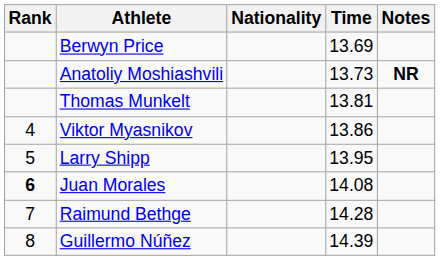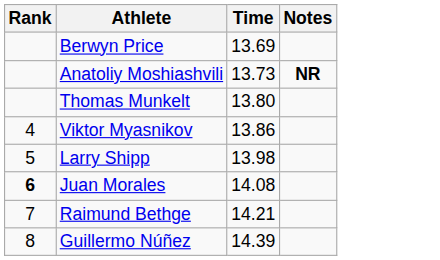 <table class="wikitable sortable" style="text-align:center">
 <tr>
 <th>Rank</th>
 <th>Athlete</th>
-<th>Nationality</th>
 <th>Time</th>
 <th>Notes</th>
 </tr>
 <tr>
 <td></td>
 <td align=left><a href='#'>Berwyn Price</a></td>
-<td align=left></td>
 <td>13.69</td>
 <td></td>
 </tr>
 <tr>
 <td></td>
 <td align=left><a href='#'>Anatoliy Moshiashvili</a></td>
-<td align=left></td>
 <td>13.73</td>
 <td><strong>NR</strong></td>
 </tr>
 <tr>
 <td></td>
 <td align=left><a href='#'>Thomas Munkelt</a></td>
-<td align=left></td>
-<td>13.81</td>
+<td>13.80</td>
 <td></td>
 </tr>
 <tr>
 <td>4</td>
 <td align=left><a href='#'>Viktor Myasnikov</a></td>
-<td align=left></td>
 <td>13.86</td>
 <td></td>
 </tr>
 <tr>
 <td>5</td>
 <td align=left><a href='#'>Larry Shipp</a></td>
-<td align=left></td>
-<td>13.95</td>
+<td>13.98</td>
 <td></td>
 </tr>
 <tr>
 <td><strong>6</strong></td>
 <td align=left><a href='#'>Juan Morales</a></td>
-<td align=left></td>
 <td>14.08</td>
 <td></td>
 </tr>
 <tr>
 <td>7</td>
 <td align=left><a href='#'>Raimund Bethge</a></td>
-<td align=left></td>
-<td>14.28</td>
+<td>14.21</td>
 <td></td>
 </tr>
 <tr>
 <td>8</td>
 <td align=left><a href='#'>Guillermo Núñez</a></td>
-<td align=left></td>
 <td>14.39</td>
 <td></td>
 </tr>
 </table>
